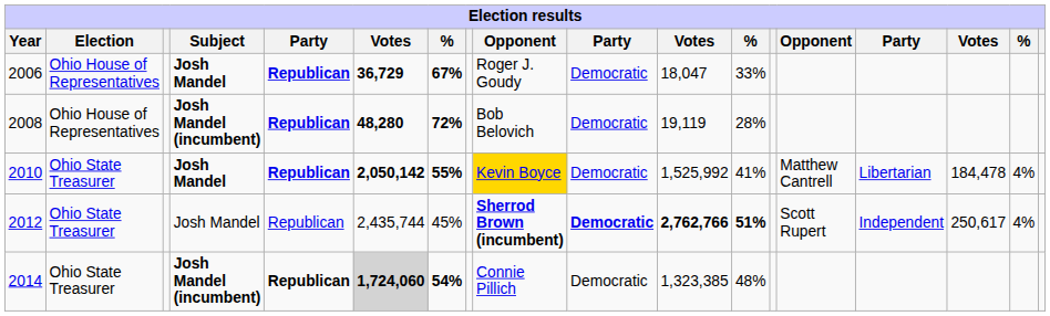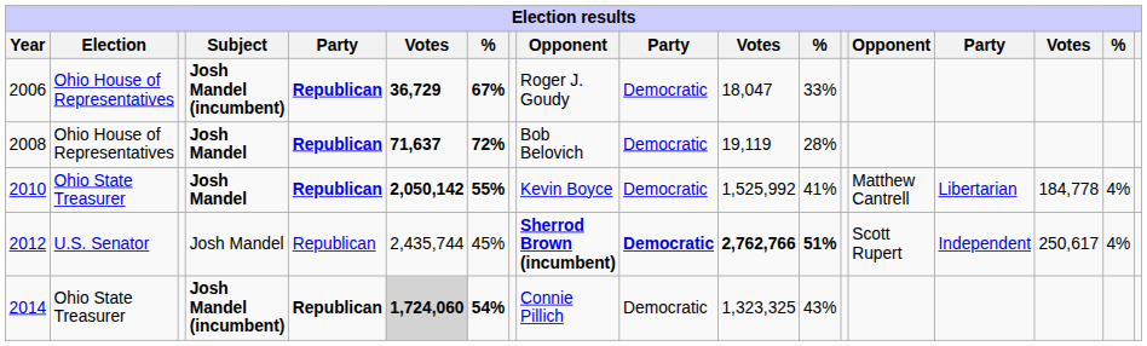 <table class="wikitable collapsible">
 <tr style="background:#cccccc">
 <th colspan="24" style="background: #ccccff;">Election results</th>
 </tr>
 <tr>
 <th><strong>Year</strong></th>
 <th><strong>Election</strong></th>
 <th></th>
 <th><strong>Subject</strong></th>
 <th><strong>Party</strong></th>
 <th><strong>Votes</strong></th>
 <th><strong>%</strong></th>
 <th></th>
 <th><strong>Opponent</strong></th>
 <th><strong>Party</strong></th>
 <th><strong>Votes</strong></th>
 <th><strong>%</strong></th>
 <th></th>
 <th><strong>Opponent</strong></th>
 <th><strong>Party</strong></th>
 <th><strong>Votes</strong></th>
 <th><strong>%</strong></th>
 <th></th>
 </tr>
 <tr>
 <td>2006</td>
 <td><a href='#'>Ohio House of Representatives</a></td>
 <td></td>
-<td><strong>Josh Mandel</strong></td>
+<td><strong>Josh Mandel</strong> <strong>(incumbent)</strong></td>
 <td><strong><a href='#'>Republican</a></strong></td>
 <td><strong>36,729</strong></td>
 <td><strong>67%</strong></td>
 <td></td>
 <td>Roger J. Goudy</td>
 <td><a href='#'>Democratic</a></td>
 <td>18,047</td>
 <td>33%</td>
 <td></td>
 <td></td>
 <td></td>
 <td></td>
 <td></td>
 <td></td>
 </tr>
 <tr>
 <td>2008</td>
 <td>Ohio House of Representatives</td>
 <td></td>
-<td><strong>Josh Mandel</strong> <strong>(incumbent)</strong></td>
+<td><strong>Josh Mandel</strong></td>
 <td><strong><a href='#'>Republican</a></strong></td>
-<td><strong>48,280</strong></td>
+<td><strong>71,637</strong></td>
 <td><strong>72%</strong></td>
 <td></td>
 <td>Bob Belovich</td>
 <td><a href='#'>Democratic</a></td>
 <td>19,119</td>
 <td>28%</td>
 <td></td>
 <td></td>
 <td></td>
 <td></td>
 <td></td>
 <td></td>
 </tr>
 <tr>
 <td><a href='#'>2010</a></td>
 <td><a href='#'>Ohio State Treasurer</a></td>
 <td></td>
 <td><strong>Josh Mandel</strong></td>
 <td><strong><a href='#'>Republican</a></strong></td>
 <td><strong>2,050,142</strong></td>
 <td><strong>55%</strong></td>
 <td></td>
-<td style="background: gold;"><a href='#'>Kevin Boyce</a></td>
+<td><a href='#'>Kevin Boyce</a></td>
 <td><a href='#'>Democratic</a></td>
 <td>1,525,992</td>
 <td>41%</td>
 <td></td>
 <td>Matthew Cantrell</td>
 <td><a href='#'>Libertarian</a></td>
-<td>184,478</td>
+<td>184,778</td>
 <td>4%</td>
 <td></td>
 </tr>
 <tr>
 <td><a href='#'>2012</a></td>
-<td><a href='#'>Ohio State Treasurer</a></td>
+<td><a href='#'>U.S. Senator</a></td>
 <td></td>
 <td>Josh Mandel</td>
 <td><a href='#'>Republican</a></td>
 <td>2,435,744</td>
 <td>45%</td>
 <td></td>
 <td><strong><a href='#'>Sherrod Brown</a></strong> <strong>(incumbent)</strong></td>
 <td><strong><a href='#'>Democratic</a></strong></td>
 <td><strong>2,762,766</strong></td>
 <td><strong>51%</strong></td>
 <td></td>
 <td>Scott Rupert</td>
 <td><a href='#'>Independent</a></td>
 <td>250,617</td>
 <td>4%</td>
 <td></td>
 </tr>
 <tr>
 <td><a href='#'>2014</a></td>
 <td>Ohio State Treasurer</td>
 <td></td>
 <td><strong>Josh Mandel</strong> <strong>(incumbent)</strong></td>
 <td><strong>Republican</strong></td>
 <td style="background: lightgrey;"><strong>1,724,060</strong></td>
 <td><strong>54%</strong></td>
 <td></td>
 <td><a href='#'>Connie Pillich</a></td>
 <td>Democratic</td>
-<td>1,323,385</td>
-<td>48%</td>
+<td>1,323,325</td>
+<td>43%</td>
 <td></td>
 <td></td>
 <td></td>
 <td></td>
 <td></td>
 <td></td>
 </tr>
 </table>
